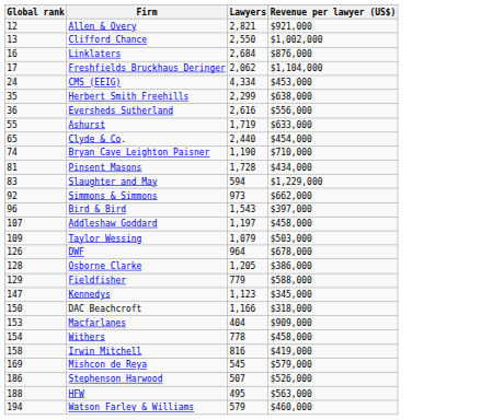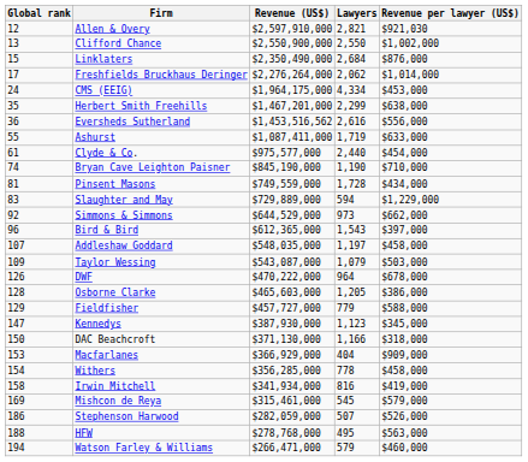 <table class="wikitable sortable">
 <tr>
 <th data-sort-type="number"><strong>Global rank</strong></th>
 <th><strong>Firm</strong></th>
+<th><strong>Revenue (US$)</strong></th>
 <th><strong>Lawyers</strong></th>
 <th><strong>Revenue per lawyer (US$)</strong></th>
 </tr>
 <tr>
 <td>12</td>
 <td><a href='#'>Allen & Overy</a></td>
+<td>$2,597,910,000</td>
 <td>2,821</td>
-<td>$921,000</td>
+<td>$921,030</td>
 </tr>
 <tr>
 <td>13</td>
 <td><a href='#'>Clifford Chance</a></td>
+<td>$2,550,900,000</td>
 <td>2,550</td>
 <td>$1,002,000</td>
 </tr>
 <tr>
-<td>16</td>
+<td>15</td>
 <td><a href='#'>Linklaters</a></td>
+<td>$2,350,490,000</td>
 <td>2,684</td>
 <td>$876,000</td>
 </tr>
 <tr>
 <td>17</td>
 <td><a href='#'>Freshfields Bruckhaus Deringer</a></td>
+<td>$2,276,264,000</td>
 <td>2,062</td>
-<td>$1,104,000</td>
+<td>$1,014,000</td>
 </tr>
 <tr>
 <td>24</td>
 <td><a href='#'>CMS (EEIG)</a></td>
+<td>$1,964,175,000</td>
 <td>4,334</td>
 <td>$453,000</td>
 </tr>
 <tr>
 <td>35</td>
 <td><a href='#'>Herbert Smith Freehills</a></td>
+<td>$1,467,201,000</td>
 <td>2,299</td>
 <td>$638,000</td>
 </tr>
 <tr>
 <td>36</td>
 <td><a href='#'>Eversheds Sutherland</a></td>
+<td>$1,453,516,562</td>
 <td>2,616</td>
 <td>$556,000</td>
 </tr>
 <tr>
 <td>55</td>
 <td><a href='#'>Ashurst</a></td>
+<td>$1,087,411,000</td>
 <td>1,719</td>
 <td>$633,000</td>
 </tr>
 <tr>
-<td>65</td>
+<td>61</td>
 <td><a href='#'>Clyde & Co</a>.</td>
+<td>$975,577,000</td>
 <td>2,440</td>
 <td>$454,000</td>
 </tr>
 <tr>
 <td>74</td>
 <td><a href='#'>Bryan Cave Leighton Paisner</a></td>
+<td>$845,190,000</td>
 <td>1,190</td>
 <td>$710,000</td>
 </tr>
 <tr>
 <td>81</td>
 <td><a href='#'>Pinsent Masons</a></td>
+<td>$749,559,000</td>
 <td>1,728</td>
 <td>$434,000</td>
 </tr>
 <tr>
 <td>83</td>
 <td><a href='#'>Slaughter and May</a></td>
+<td>$729,889,000</td>
 <td>594</td>
 <td>$1,229,000</td>
 </tr>
 <tr>
 <td>92</td>
 <td><a href='#'>Simmons & Simmons</a></td>
+<td>$644,529,000</td>
 <td>973</td>
 <td>$662,000</td>
 </tr>
 <tr>
 <td>96</td>
 <td><a href='#'>Bird & Bird</a></td>
+<td>$612,365,000</td>
 <td>1,543</td>
 <td>$397,000</td>
 </tr>
 <tr>
 <td>107</td>
 <td><a href='#'>Addleshaw Goddard</a></td>
+<td>$548,035,000</td>
 <td>1,197</td>
 <td>$458,000</td>
 </tr>
 <tr>
 <td>109</td>
 <td><a href='#'>Taylor Wessing</a></td>
+<td>$543,087,000</td>
 <td>1,079</td>
 <td>$503,000</td>
 </tr>
 <tr>
 <td>126</td>
 <td><a href='#'>DWF</a></td>
+<td>$470,222,000</td>
 <td>964</td>
 <td>$678,000</td>
 </tr>
 <tr>
 <td>128</td>
 <td><a href='#'>Osborne Clarke</a></td>
+<td>$465,603,000</td>
 <td>1,205</td>
 <td>$386,000</td>
 </tr>
 <tr>
 <td>129</td>
 <td><a href='#'>Fieldfisher</a></td>
+<td>$457,727,000</td>
 <td>779</td>
 <td>$588,000</td>
 </tr>
 <tr>
 <td>147</td>
 <td><a href='#'>Kennedys</a></td>
+<td>$387,930,000</td>
 <td>1,123</td>
 <td>$345,000</td>
 </tr>
 <tr>
 <td>150</td>
 <td>DAC Beachcroft</td>
+<td>$371,130,000</td>
 <td>1,166</td>
 <td>$318,000</td>
 </tr>
 <tr>
 <td>153</td>
 <td><a href='#'>Macfarlanes</a></td>
+<td>$366,929,000</td>
 <td>404</td>
 <td>$909,000</td>
 </tr>
 <tr>
 <td>154</td>
 <td><a href='#'>Withers</a></td>
+<td>$356,285,000</td>
 <td>778</td>
 <td>$458,000</td>
 </tr>
 <tr>
 <td>158</td>
 <td><a href='#'>Irwin Mitchell</a></td>
+<td>$341,934,000</td>
 <td>816</td>
 <td>$419,000</td>
 </tr>
 <tr>
 <td>169</td>
 <td><a href='#'>Mishcon de Reya</a></td>
+<td>$315,461,000</td>
 <td>545</td>
 <td>$579,000</td>
 </tr>
 <tr>
 <td>186</td>
 <td><a href='#'>Stephenson Harwood</a></td>
+<td>$282,059,000</td>
 <td>507</td>
 <td>$526,000</td>
 </tr>
 <tr>
 <td>188</td>
 <td><a href='#'>HFW</a></td>
+<td>$278,768,000</td>
 <td>495</td>
 <td>$563,000</td>
 </tr>
 <tr>
 <td>194</td>
 <td><a href='#'>Watson Farley & Williams</a></td>
+<td>$266,471,000</td>
 <td>579</td>
 <td>$460,000</td>
 </tr>
 </table>
